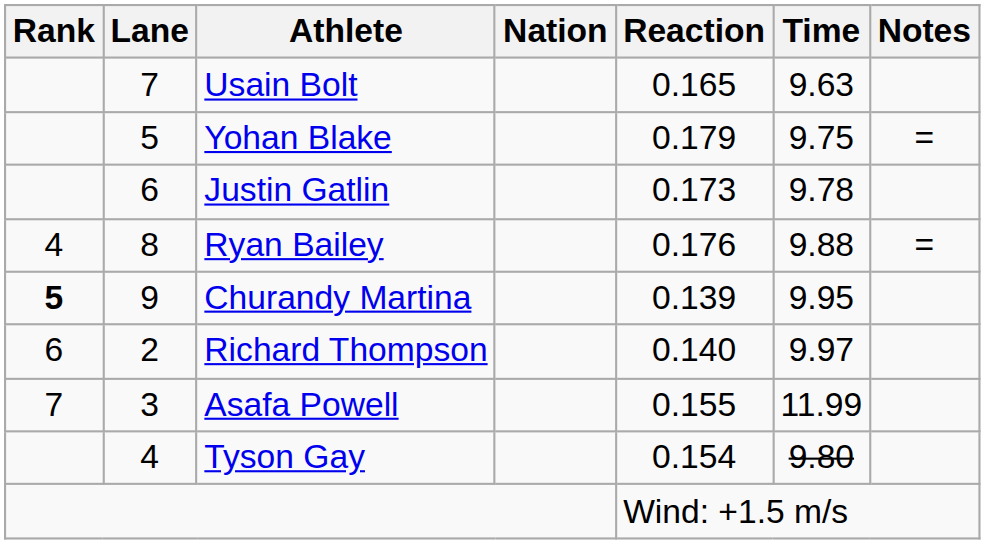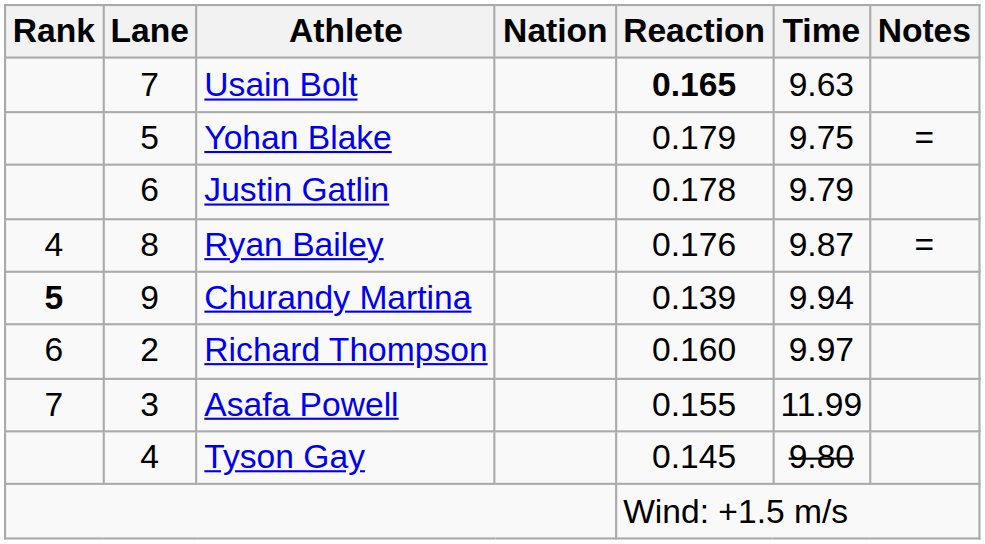 <table class="wikitable sortable" style="text-align:center">
 <tr>
 <th>Rank</th>
 <th>Lane</th>
 <th>Athlete</th>
 <th>Nation</th>
 <th>Reaction</th>
 <th>Time</th>
 <th>Notes</th>
 </tr>
 <tr>
 <td></td>
 <td>7</td>
 <td align=left><a href='#'>Usain Bolt</a></td>
 <td align=left></td>
-<td>0.165</td>
+<td><strong>0.165</strong></td>
 <td>9.63</td>
 <td></td>
 </tr>
 <tr>
 <td></td>
 <td>5</td>
 <td align=left><a href='#'>Yohan Blake</a></td>
 <td align=left></td>
 <td>0.179</td>
 <td>9.75</td>
 <td>=</td>
 </tr>
 <tr>
 <td></td>
 <td>6</td>
 <td align=left><a href='#'>Justin Gatlin</a></td>
 <td align=left></td>
-<td>0.173</td>
-<td>9.78</td>
+<td>0.178</td>
+<td>9.79</td>
 <td></td>
 </tr>
 <tr>
 <td>4</td>
 <td>8</td>
 <td align=left><a href='#'>Ryan Bailey</a></td>
 <td align=left></td>
 <td>0.176</td>
-<td>9.88</td>
+<td>9.87</td>
 <td>=</td>
 </tr>
 <tr>
 <td><strong>5</strong></td>
 <td>9</td>
 <td align=left><a href='#'>Churandy Martina</a></td>
 <td align=left></td>
 <td>0.139</td>
-<td>9.95</td>
+<td>9.94</td>
 <td></td>
 </tr>
 <tr>
 <td>6</td>
 <td>2</td>
 <td align=left><a href='#'>Richard Thompson</a></td>
 <td align=left></td>
-<td>0.140</td>
+<td>0.160</td>
 <td>9.97</td>
 <td></td>
 </tr>
 <tr>
 <td>7</td>
 <td>3</td>
 <td align=left><a href='#'>Asafa Powell</a></td>
 <td align=left></td>
 <td>0.155</td>
 <td>11.99</td>
 <td></td>
 </tr>
 <tr>
 <td></td>
 <td>4</td>
 <td align=left><a href='#'>Tyson Gay</a></td>
 <td align=left></td>
-<td>0.154</td>
+<td>0.145</td>
 <td><s>9.80</s></td>
 <td></td>
 </tr>
 <tr class="sortbottom">
 <td colspan=4></td>
 <td colspan="3" style="text-align:left;">Wind: +1.5 m/s</td>
 </tr>
 </table>
